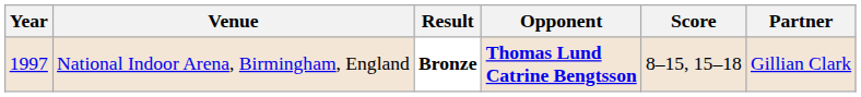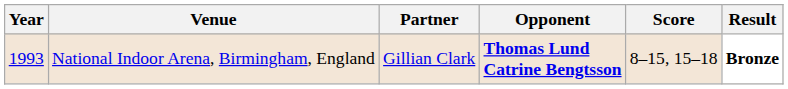 <table class="sortable wikitable" style="font-size: 90%;">
 <tr>
 <th>Year</th>
 <th>Venue</th>
-<th>Result</th>
+<th>Partner</th>
 <th>Opponent</th>
 <th>Score</th>
-<th>Partner</th>
+<th>Result</th>
 </tr>
 <tr style="background:#F3E6D7">
-<td align="center"><a href='#'>1997</a></td>
+<td align="center"><a href='#'>1993</a></td>
 <td align="left"><a href='#'>National Indoor Arena</a>, <a href='#'>Birmingham</a>, England</td>
-<td style="text-align:left; background:white"> <strong>Bronze</strong></td>
+<td align="left"> <a href='#'>Gillian Clark</a></td>
 <td align="left"><strong> <a href='#'>Thomas Lund</a><br> <a href='#'>Catrine Bengtsson</a></strong></td>
 <td align="left">8–15, 15–18</td>
-<td align="left"> <a href='#'>Gillian Clark</a></td>
+<td style="text-align:left; background:white"> <strong>Bronze</strong></td>
 </tr>
 </table>
